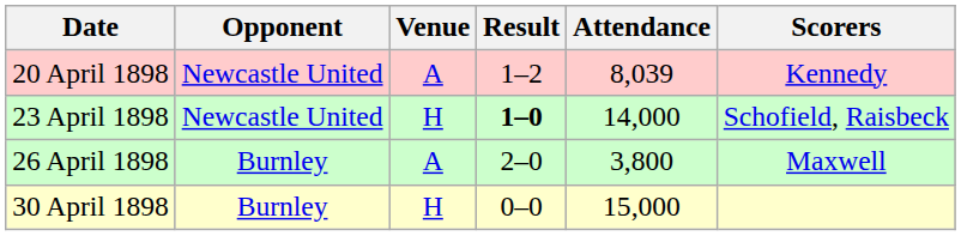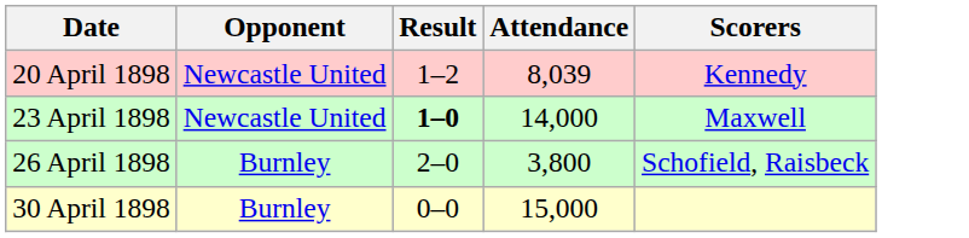 <table class="wikitable" style="font-size:100%; text-align:center">
 <tr>
 <th>Date</th>
 <th>Opponent</th>
-<th>Venue</th>
 <th>Result</th>
 <th>Attendance</th>
 <th>Scorers</th>
 </tr>
 <tr style="background-color: #FFCCCC;">
 <td>20 April 1898</td>
 <td><a href='#'>Newcastle United</a></td>
-<td><a href='#'>A</a></td>
 <td>1–2</td>
 <td>8,039</td>
 <td><a href='#'>Kennedy</a></td>
 </tr>
 <tr style="background-color: #CCFFCC;">
 <td>23 April 1898</td>
 <td><a href='#'>Newcastle United</a></td>
-<td><a href='#'>H</a></td>
 <td><strong>1–0</strong></td>
 <td>14,000</td>
-<td><a href='#'>Schofield</a>, <a href='#'>Raisbeck</a></td>
+<td><a href='#'>Maxwell</a></td>
 </tr>
 <tr style="background-color: #CCFFCC;">
 <td>26 April 1898</td>
 <td><a href='#'>Burnley</a></td>
-<td><a href='#'>A</a></td>
 <td>2–0</td>
 <td>3,800</td>
-<td><a href='#'>Maxwell</a></td>
+<td><a href='#'>Schofield</a>, <a href='#'>Raisbeck</a></td>
 </tr>
 <tr style="background-color: #FFFFCC;">
 <td>30 April 1898</td>
 <td><a href='#'>Burnley</a></td>
-<td><a href='#'>H</a></td>
 <td>0–0</td>
 <td>15,000</td>
 <td></td>
 </tr>
 </table>
